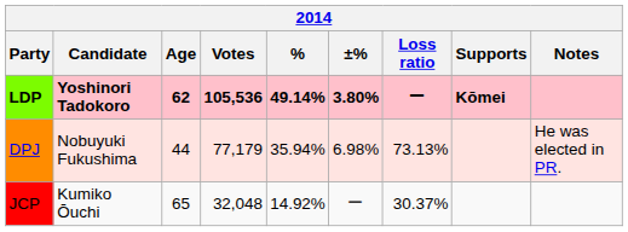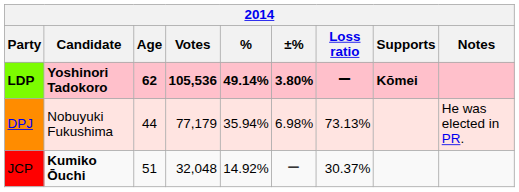 <table class="wikitable">
 <tr>
 <th colspan="9"><a href='#'>2014</a></th>
 </tr>
 <tr>
 <th>Party</th>
 <th>Candidate</th>
 <th>Age</th>
 <th>Votes</th>
 <th>%</th>
 <th>±%</th>
 <th><a href='#'>Loss ratio</a></th>
 <th>Supports</th>
 <th>Notes</th>
 </tr>
 <tr>
 <td style="background:lawngreen;"><strong>LDP</strong></td>
 <td style="background:pink;"><strong>Yoshinori Tadokoro</strong></td>
 <td style="background:pink;text-align:center"><strong>62</strong></td>
 <td style="background:pink;text-align: right"><strong>105,536</strong></td>
 <td style="background:pink;text-align: right"><strong>49.14%</strong></td>
 <td style="background:pink;text-align:right"><strong>3.80%</strong></td>
 <td style="background:pink;text-align:center"><strong>ー</strong></td>
 <td style="background:pink;"><strong>Kōmei</strong></td>
 <td style="background:pink;"></td>
 </tr>
 <tr>
 <td style="background:darkorange;"><a href='#'>DPJ</a></td>
 <td style="background:mistyrose">Nobuyuki Fukushima</td>
 <td style="background:mistyrose;text-align:center">44</td>
 <td style="background:mistyrose;text-align:right">77,179</td>
 <td style="background:mistyrose;text-align:right">35.94%</td>
 <td style="background:mistyrose;text-align:right">6.98%</td>
 <td style="background:mistyrose;text-align:right">73.13%</td>
 <td style="background:mistyrose"></td>
 <td style="background:mistyrose">He was elected in <a href='#'>PR</a>.</td>
 </tr>
 <tr>
 <td style="background:red;">JCP</td>
-<td>Kumiko Ōuchi</td>
-<td style="text-align:center">65</td>
+<td><strong>Kumiko Ōuchi</strong></td>
+<td style="text-align:center">51</td>
 <td style="text-align:right">32,048</td>
 <td style="text-align:right">14.92%</td>
 <td style="text-align:center">ー</td>
 <td style="text-align:right">30.37%</td>
 <td></td>
 <td></td>
 </tr>
 </table>
